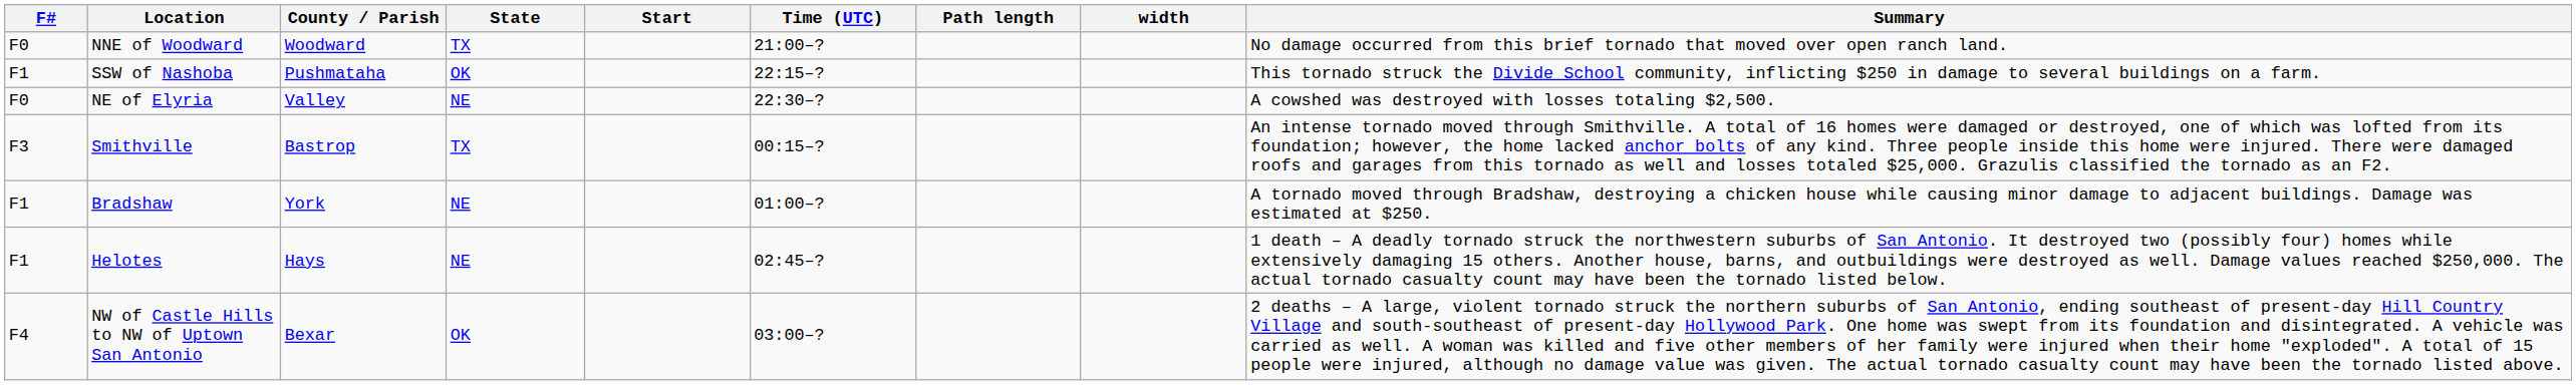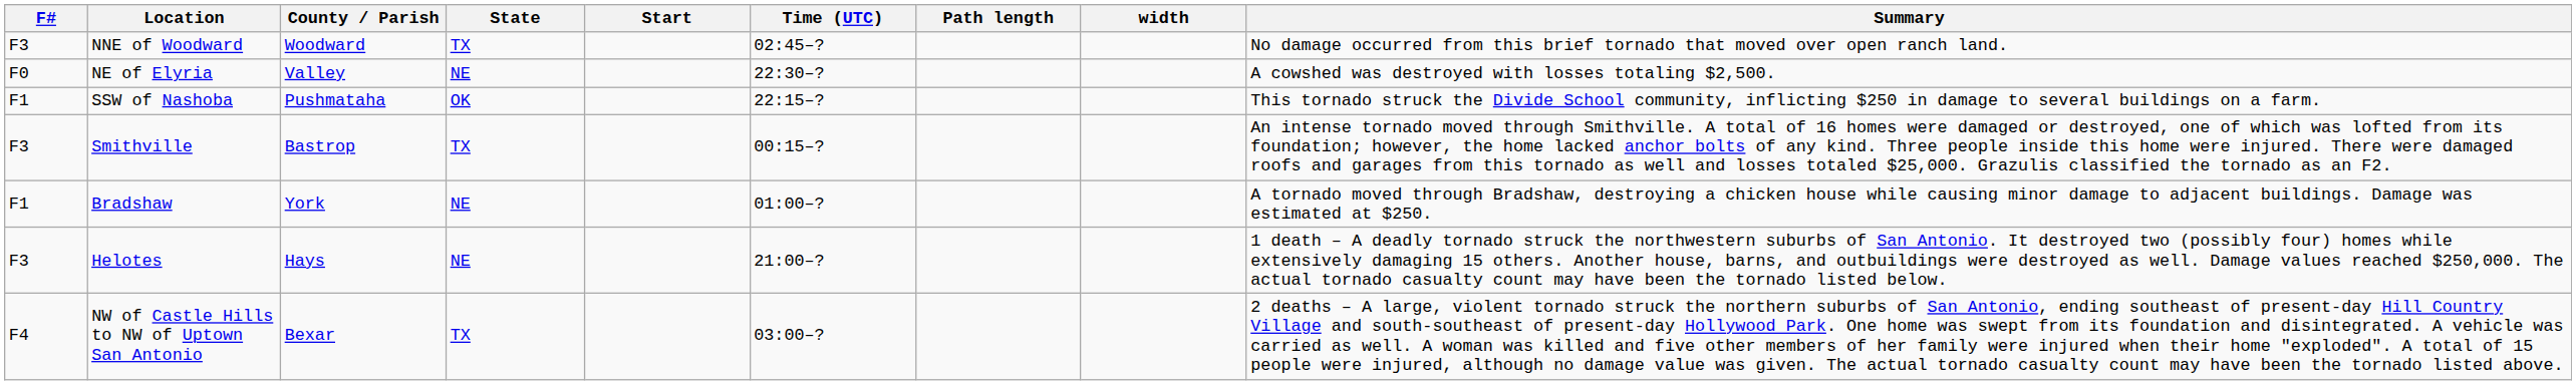 <table class="wikitable sortable" style="width:100%;">
 <tr>
 <th scope="col"  style="width:3%; text-align:center;"><a href='#'>F#</a></th>
 <th scope="col"  style="width:7%; text-align:center;" class="unsortable">Location</th>
 <th scope="col"  style="width:6%; text-align:center;" class="unsortable">County / Parish</th>
 <th scope="col"  style="width:5%; text-align:center;">State</th>
 <th scope="col"  style="width:6%; text-align:center;">Start </th>
 <th scope="col"  style="width:6%; text-align:center;">Time (<a href='#'>UTC</a>)</th>
 <th scope="col"  style="width:6%; text-align:center;">Path length</th>
 <th scope="col"  style="width:6%; text-align:center;"> width</th>
 <th scope="col" class="unsortable" style="width:48%; text-align:center;">Summary</th>
 </tr>
 <tr>
-<td bgcolor=>F0</td>
+<td bgcolor=>F3</td>
 <td>NNE of <a href='#'>Woodward</a></td>
 <td><a href='#'>Woodward</a></td>
 <td><a href='#'>TX</a></td>
 <td></td>
-<td>21:00–?</td>
+<td>02:45–?</td>
 <td></td>
 <td></td>
 <td>No damage occurred from this brief tornado that moved over open ranch land.</td>
+</tr>
+<tr>
+<td bgcolor=>F0</td>
+<td>NE of <a href='#'>Elyria</a></td>
+<td><a href='#'>Valley</a></td>
+<td><a href='#'>NE</a></td>
+<td></td>
+<td>22:30–?</td>
+<td></td>
+<td></td>
+<td>A cowshed was destroyed with losses totaling $2,500.</td>
 </tr>
 <tr>
 <td bgcolor=>F1</td>
 <td>SSW of <a href='#'>Nashoba</a></td>
 <td><a href='#'>Pushmataha</a></td>
 <td><a href='#'>OK</a></td>
 <td></td>
 <td>22:15–?</td>
 <td></td>
 <td></td>
 <td>This tornado struck the <a href='#'>Divide School</a> community, inflicting $250 in damage to several buildings on a farm.</td>
-</tr>
-<tr>
-<td bgcolor=>F0</td>
-<td>NE of <a href='#'>Elyria</a></td>
-<td><a href='#'>Valley</a></td>
-<td><a href='#'>NE</a></td>
-<td></td>
-<td>22:30–?</td>
-<td></td>
-<td></td>
-<td>A cowshed was destroyed with losses totaling $2,500.</td>
 </tr>
 <tr>
 <td bgcolor=>F3</td>
 <td><a href='#'>Smithville</a></td>
 <td><a href='#'>Bastrop</a></td>
 <td><a href='#'>TX</a></td>
 <td></td>
 <td>00:15–?</td>
 <td></td>
 <td></td>
 <td>An intense tornado moved through Smithville. A total of 16 homes were damaged or destroyed, one of which was lofted  from its foundation; however, the home lacked <a href='#'>anchor bolts</a> of any kind. Three people inside this home were injured. There were damaged roofs and garages from this tornado as well and losses totaled $25,000. Grazulis classified the tornado as an F2.</td>
 </tr>
 <tr>
 <td bgcolor=>F1</td>
 <td><a href='#'>Bradshaw</a></td>
 <td><a href='#'>York</a></td>
 <td><a href='#'>NE</a></td>
 <td></td>
 <td>01:00–?</td>
 <td></td>
 <td></td>
 <td>A tornado moved through Bradshaw, destroying a chicken house while causing minor damage to adjacent buildings. Damage was estimated at $250.</td>
 </tr>
 <tr>
-<td bgcolor=>F1</td>
+<td bgcolor=>F3</td>
 <td><a href='#'>Helotes</a></td>
 <td><a href='#'>Hays</a></td>
 <td><a href='#'>NE</a></td>
 <td></td>
-<td>02:45–?</td>
+<td>21:00–?</td>
 <td></td>
 <td></td>
 <td>1 death – A deadly tornado struck the northwestern suburbs of <a href='#'>San Antonio</a>. It destroyed two (possibly four) homes while extensively damaging 15 others. Another house, barns, and outbuildings were destroyed as well. Damage values reached $250,000. The actual tornado casualty count may have been the tornado listed below.</td>
 </tr>
 <tr>
 <td bgcolor=>F4</td>
 <td>NW of <a href='#'>Castle Hills</a> to NW of <a href='#'>Uptown San Antonio</a></td>
 <td><a href='#'>Bexar</a></td>
-<td><a href='#'>OK</a></td>
+<td><a href='#'>TX</a></td>
 <td></td>
 <td>03:00–?</td>
 <td></td>
 <td></td>
 <td>2 deaths – A large, violent tornado struck the northern suburbs of <a href='#'>San Antonio</a>, ending southeast of present-day <a href='#'>Hill Country Village</a> and south-southeast of present-day <a href='#'>Hollywood Park</a>. One home was swept from its foundation and disintegrated. A vehicle was carried  as well. A woman was killed and five other members of her family were injured when their home "exploded". A total of 15 people were injured, although no damage value was given.  The actual tornado casualty count may have been the tornado listed above.</td>
 </tr>
 </table>
